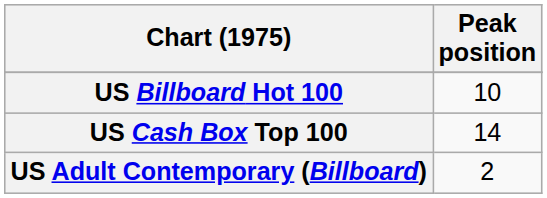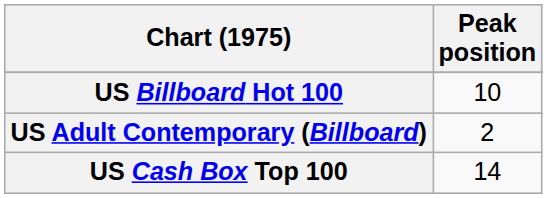 <table class="wikitable sortable plainrowheaders" style="text-align:center">
 <tr>
 <th scope="col">Chart (1975)</th>
 <th scope="col">Peak<br>position</th>
 </tr>
 <tr>
 </tr>
 <tr>
 </tr>
 <tr>
 <th scope="row">US <a href='#'><em>Billboard</em> Hot 100</a></th>
 <td>10</td>
 </tr>
 <tr>
+<th scope="row">US <a href='#'>Adult Contemporary</a> (<em><a href='#'>Billboard</a></em>)</th>
+<td>2</td>
+</tr>
+<tr>
 <th scope="row">US <em><a href='#'>Cash Box</a></em> Top 100</th>
 <td>14</td>
 </tr>
-<tr>
-<th scope="row">US <a href='#'>Adult Contemporary</a> (<em><a href='#'>Billboard</a></em>)</th>
-<td>2</td>
-</tr>
 </table>
